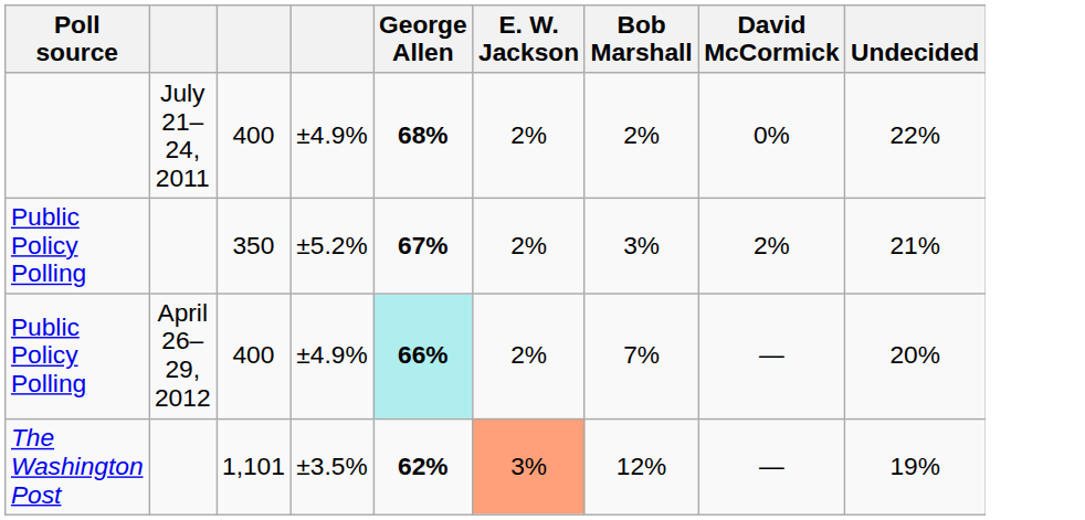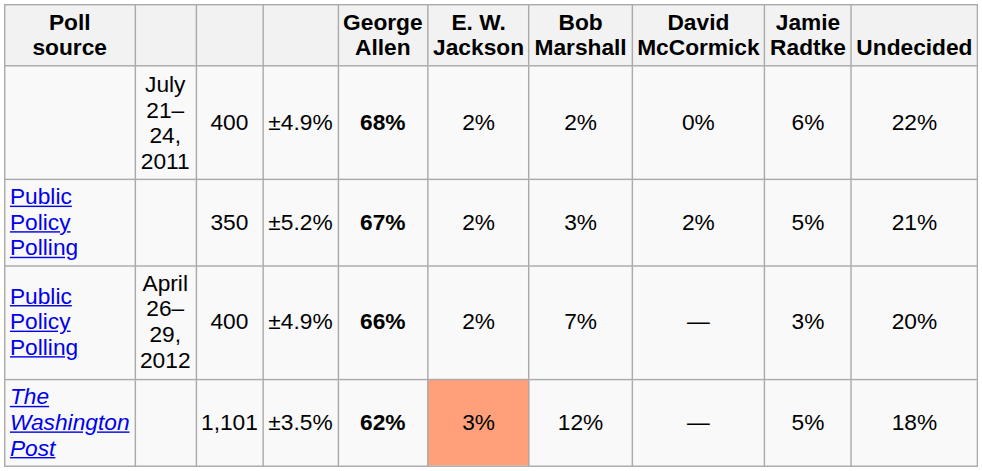 <table class="wikitable" style="text-align:center">
 <tr valign= bottom>
 <th>Poll source</th>
 <th></th>
 <th></th>
 <th></th>
 <th style="width:75px;">George<br>Allen</th>
 <th style="width:75px;">E. W.<br>Jackson</th>
 <th style="width:75px;">Bob<br>Marshall</th>
 <th style="width:75px;">David<br>McCormick</th>
+<th style="width:75px;">Jamie<br>Radtke</th>
 <th>Undecided</th>
 </tr>
 <tr>
 <td align=left></td>
 <td>July 21–24, 2011</td>
 <td>400</td>
 <td>±4.9%</td>
 <td><strong>68%</strong></td>
 <td>2%</td>
 <td>2%</td>
 <td>0%</td>
+<td>6%</td>
 <td>22%</td>
 </tr>
 <tr>
 <td align=left><a href='#'>Public Policy Polling</a></td>
 <td></td>
 <td>350</td>
 <td>±5.2%</td>
 <td><strong>67%</strong></td>
 <td>2%</td>
 <td>3%</td>
 <td>2%</td>
+<td>5%</td>
 <td>21%</td>
 </tr>
 <tr>
 <td align=left><a href='#'>Public Policy Polling</a></td>
 <td>April 26–29, 2012</td>
 <td>400</td>
 <td>±4.9%</td>
-<td style="background: paleturquoise;"><strong>66%</strong></td>
+<td><strong>66%</strong></td>
 <td>2%</td>
 <td>7%</td>
 <td>—</td>
+<td>3%</td>
 <td>20%</td>
 </tr>
 <tr>
 <td align=left><em><a href='#'>The Washington Post</a></em></td>
 <td></td>
 <td>1,101</td>
 <td>±3.5%</td>
 <td><strong>62%</strong></td>
 <td style="background: lightsalmon;">3%</td>
 <td>12%</td>
 <td>—</td>
-<td>19%</td>
+<td>5%</td>
+<td>18%</td>
 </tr>
 </table>
